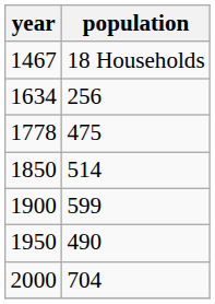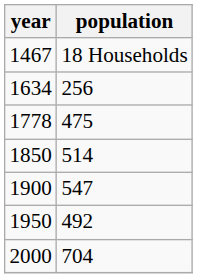 <table class="wikitable">
 <tr>
 <th>year</th>
 <th>population</th>
 </tr>
 <tr>
 <td>1467</td>
 <td>18 Households</td>
 </tr>
 <tr>
 <td>1634</td>
 <td>256</td>
 </tr>
 <tr>
 <td>1778</td>
 <td>475</td>
 </tr>
 <tr>
 <td>1850</td>
 <td>514</td>
 </tr>
 <tr>
 <td>1900</td>
-<td>599</td>
+<td>547</td>
 </tr>
 <tr>
 <td>1950</td>
-<td>490</td>
+<td>492</td>
 </tr>
 <tr>
 <td>2000</td>
 <td>704</td>
 </tr>
 <tr>
 </tr>
 </table>
